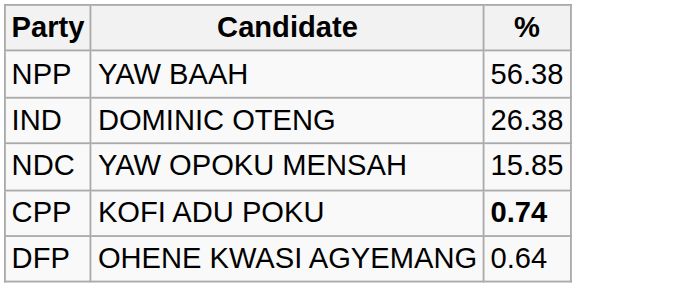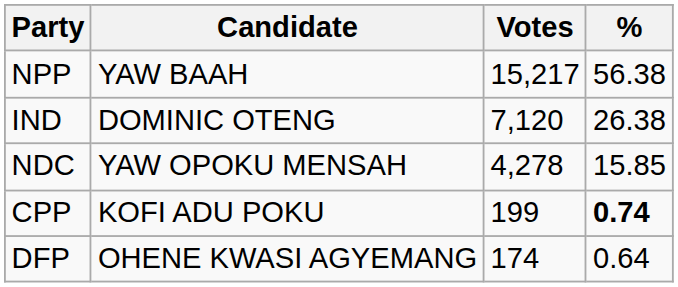 <table class="wikitable">
 <tr>
 <th><strong>Party</strong></th>
 <th><strong>Candidate</strong></th>
+<th><strong>Votes</strong></th>
 <th><strong>%</strong></th>
 </tr>
 <tr>
 <td>NPP</td>
 <td>YAW BAAH</td>
+<td>15,217</td>
 <td>56.38</td>
 </tr>
 <tr>
 <td>IND</td>
 <td>DOMINIC OTENG</td>
+<td>7,120</td>
 <td>26.38</td>
 </tr>
 <tr>
 <td>NDC</td>
 <td>YAW OPOKU MENSAH</td>
+<td>4,278</td>
 <td>15.85</td>
 </tr>
 <tr>
 <td>CPP</td>
 <td>KOFI ADU POKU</td>
+<td>199</td>
 <td><strong>0.74</strong></td>
 </tr>
 <tr>
 <td>DFP</td>
 <td>OHENE KWASI AGYEMANG</td>
+<td>174</td>
 <td>0.64</td>
 </tr>
 </table>
